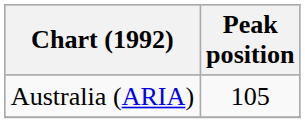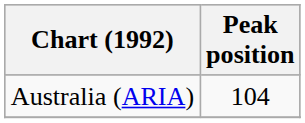 <table class="wikitable sortable plainrowheaders">
 <tr>
 <th>Chart (1992)</th>
 <th>Peak<br>position</th>
 </tr>
 <tr>
 <td>Australia (<a href='#'>ARIA</a>)</td>
-<td align="center">105</td>
+<td align="center">104</td>
 </tr>
 <tr>
 </tr>
 <tr>
 </tr>
 </table>
